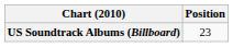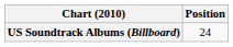 <table class="wikitable plainrowheaders" style="text-align:center">
 <tr>
 <th scope="col">Chart (2010)</th>
 <th scope="col">Position</th>
 </tr>
 <tr>
 <th scope="row">US Soundtrack Albums (<em>Billboard</em>)</th>
-<td>23</td>
+<td>24</td>
 </tr>
 </table>
